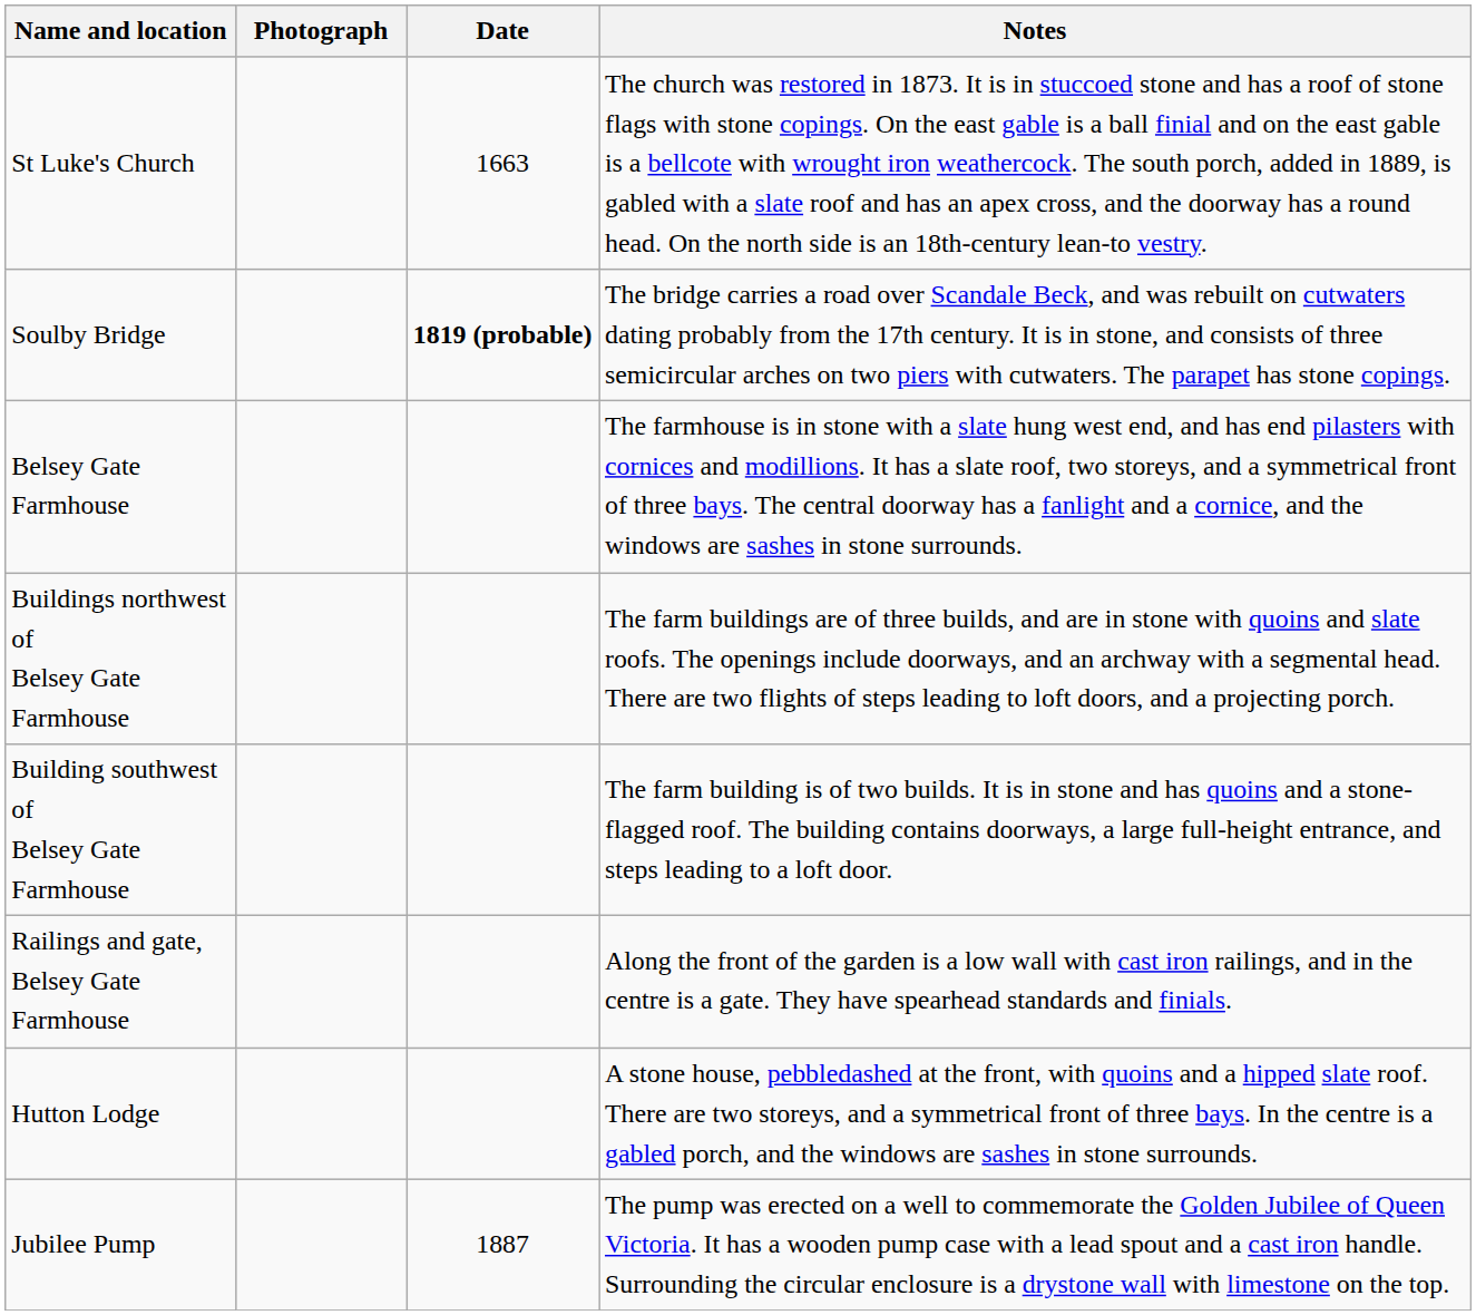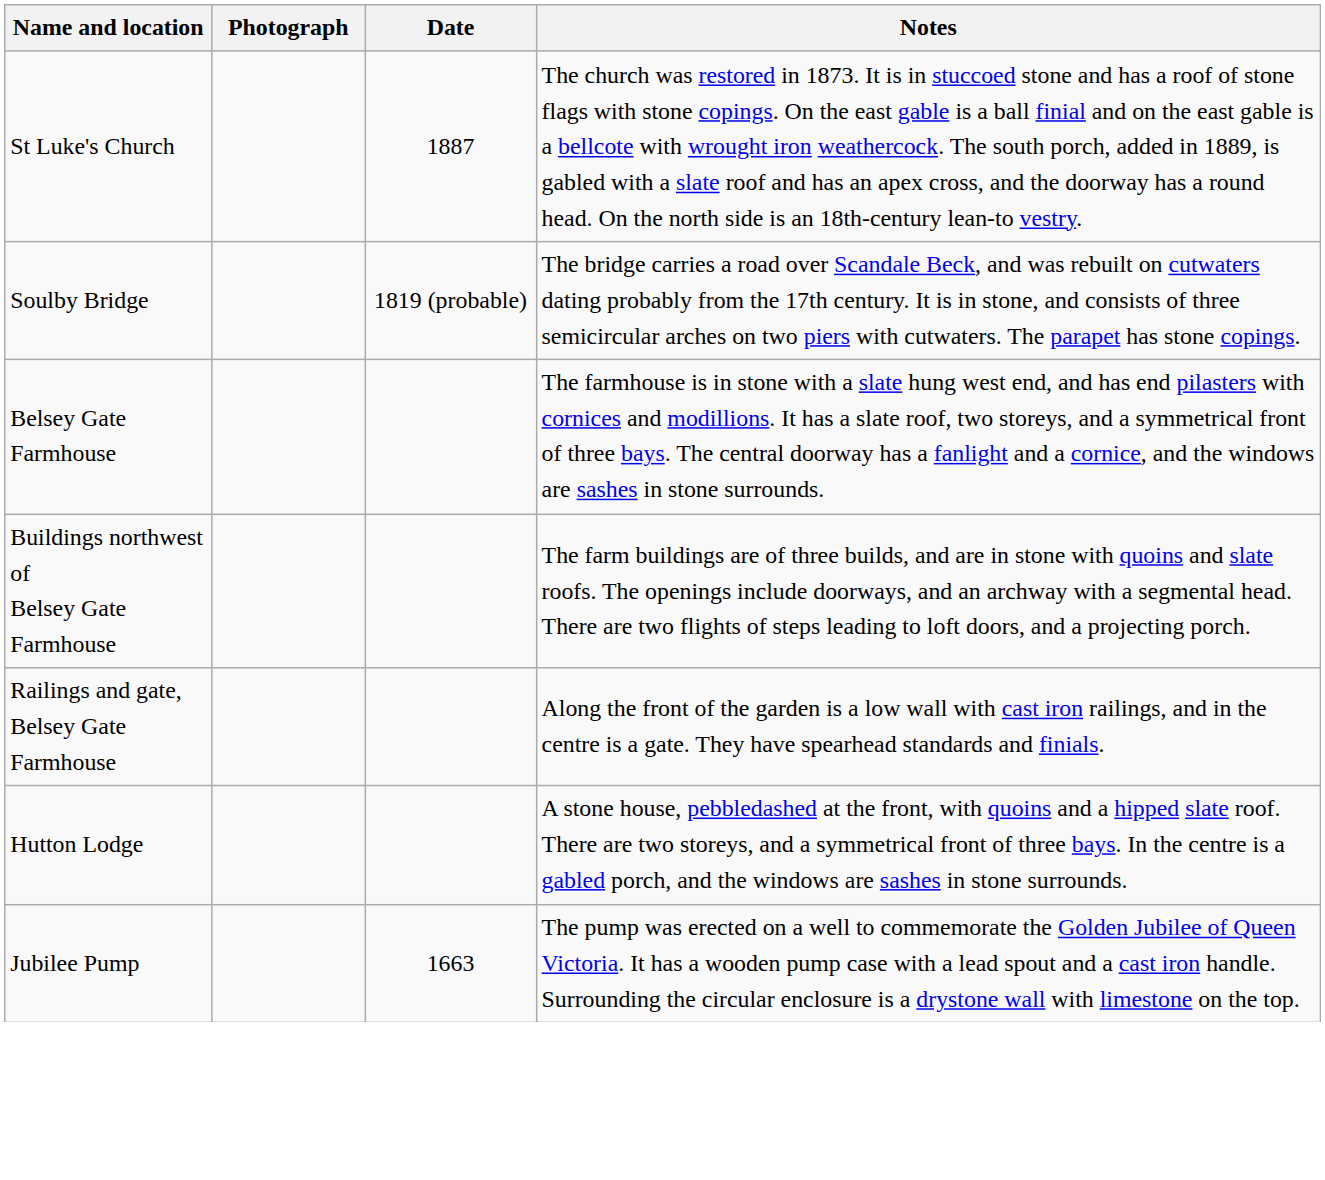 <table class="wikitable sortable plainrowheaders" style="width:100%;border:0px;text-align:left;line-height:150%;">
 <tr>
 <th scope="col"  style="width:150px">Name and location</th>
 <th scope="col"  style="width:100px" class="unsortable">Photograph</th>
 <th scope="col"  style="width:120px">Date</th>
 <th scope="col"  style="width:650px" class="unsortable">Notes</th>
 </tr>
 <tr>
 <td>St Luke's Church<br><small></small></td>
 <td></td>
-<td align="center">1663</td>
+<td align="center">1887</td>
 <td>The church was <a href='#'>restored</a> in 1873.  It is in <a href='#'>stuccoed</a> stone and has a roof of stone flags with stone <a href='#'>copings</a>.  On the east <a href='#'>gable</a> is a ball <a href='#'>finial</a> and on the east gable is a <a href='#'>bellcote</a> with <a href='#'>wrought iron</a> <a href='#'>weathercock</a>.  The south porch, added in 1889, is gabled with a <a href='#'>slate</a> roof and has an apex cross, and the doorway has a round head.  On the north side is an 18th-century lean-to <a href='#'>vestry</a>.</td>
 </tr>
 <tr>
 <td>Soulby Bridge<br><small></small></td>
 <td></td>
-<td align="center"><strong>1819 (probable)</strong></td>
+<td align="center">1819 (probable)</td>
 <td>The bridge carries a road over <a href='#'>Scandale Beck</a>, and was rebuilt on <a href='#'>cutwaters</a> dating probably from the 17th century.  It is in stone, and consists of three semicircular arches on two <a href='#'>piers</a> with cutwaters. The <a href='#'>parapet</a> has stone <a href='#'>copings</a>.</td>
 </tr>
 <tr>
 <td>Belsey Gate Farmhouse<br><small></small></td>
 <td></td>
 <td align="center"></td>
 <td>The farmhouse is in stone with a <a href='#'>slate</a> hung west end, and has end <a href='#'>pilasters</a> with <a href='#'>cornices</a> and <a href='#'>modillions</a>.  It has a slate roof, two storeys, and a symmetrical front of three <a href='#'>bays</a>.  The central doorway has a <a href='#'>fanlight</a> and a <a href='#'>cornice</a>, and the windows are <a href='#'>sashes</a> in stone surrounds.</td>
 </tr>
 <tr>
 <td>Buildings northwest of<br>Belsey Gate Farmhouse<br><small></small></td>
 <td></td>
 <td align="center"></td>
 <td>The farm buildings are of three builds, and are in stone with <a href='#'>quoins</a> and <a href='#'>slate</a> roofs.  The openings include doorways, and an archway with a segmental head.  There are two flights of steps leading to loft doors, and a projecting porch.</td>
-</tr>
-<tr>
-<td>Building southwest of<br>Belsey Gate Farmhouse<br><small></small></td>
-<td></td>
-<td align="center"></td>
-<td>The farm building is of two builds.  It is in stone and has <a href='#'>quoins</a> and a stone-flagged roof.  The building contains doorways, a large full-height entrance, and steps leading to a loft door.</td>
 </tr>
 <tr>
 <td>Railings and gate,<br>Belsey Gate Farmhouse<br><small></small></td>
 <td></td>
 <td align="center"></td>
 <td>Along the front of the garden is a low wall with <a href='#'>cast iron</a> railings, and in the centre is a gate.  They have spearhead standards and <a href='#'>finials</a>.</td>
 </tr>
 <tr>
 <td>Hutton Lodge<br><small></small></td>
 <td></td>
 <td align="center"></td>
 <td>A stone house, <a href='#'>pebbledashed</a> at the front, with <a href='#'>quoins</a> and a <a href='#'>hipped</a> <a href='#'>slate</a> roof.  There are two storeys, and a symmetrical front of three <a href='#'>bays</a>.  In the centre is a <a href='#'>gabled</a> porch, and the windows are <a href='#'>sashes</a> in stone surrounds.</td>
 </tr>
 <tr>
 <td>Jubilee Pump<br><small></small></td>
 <td></td>
-<td align="center">1887</td>
+<td align="center">1663</td>
 <td>The pump was erected on a well to commemorate the <a href='#'>Golden Jubilee of Queen Victoria</a>.   It has a wooden pump case with a lead spout and a <a href='#'>cast iron</a> handle.  Surrounding the circular enclosure is a <a href='#'>drystone wall</a> with <a href='#'>limestone</a> on the top.</td>
 </tr>
 <tr>
 </tr>
 </table>
